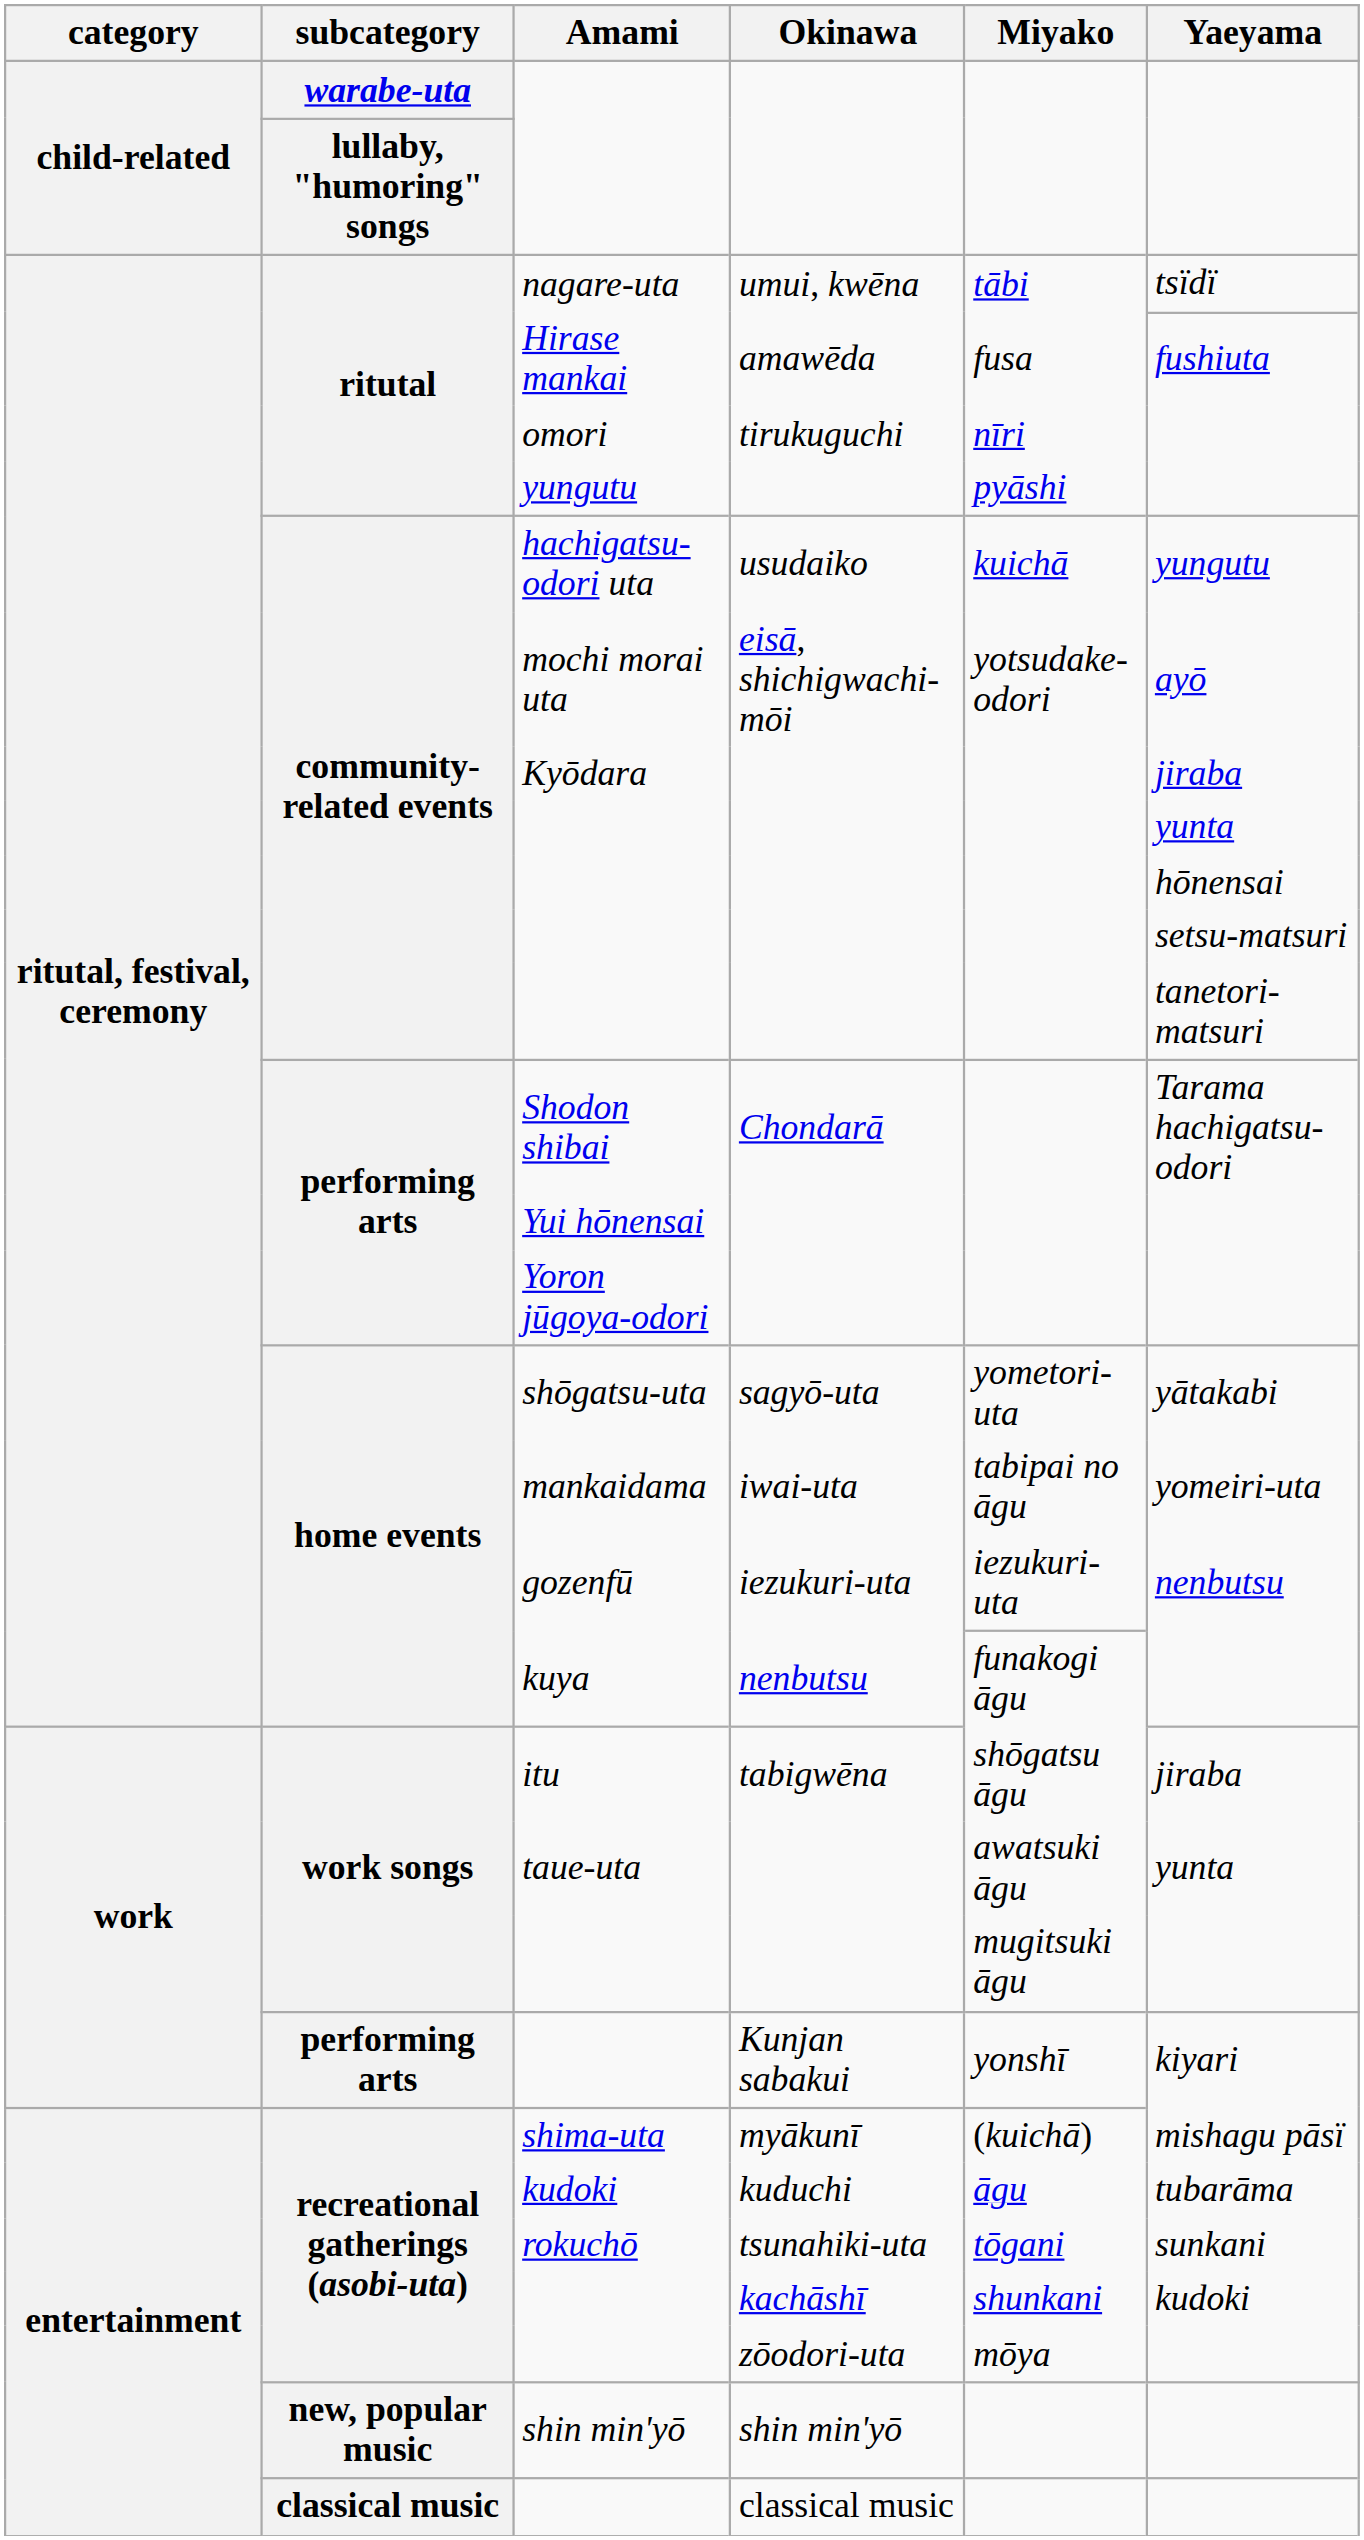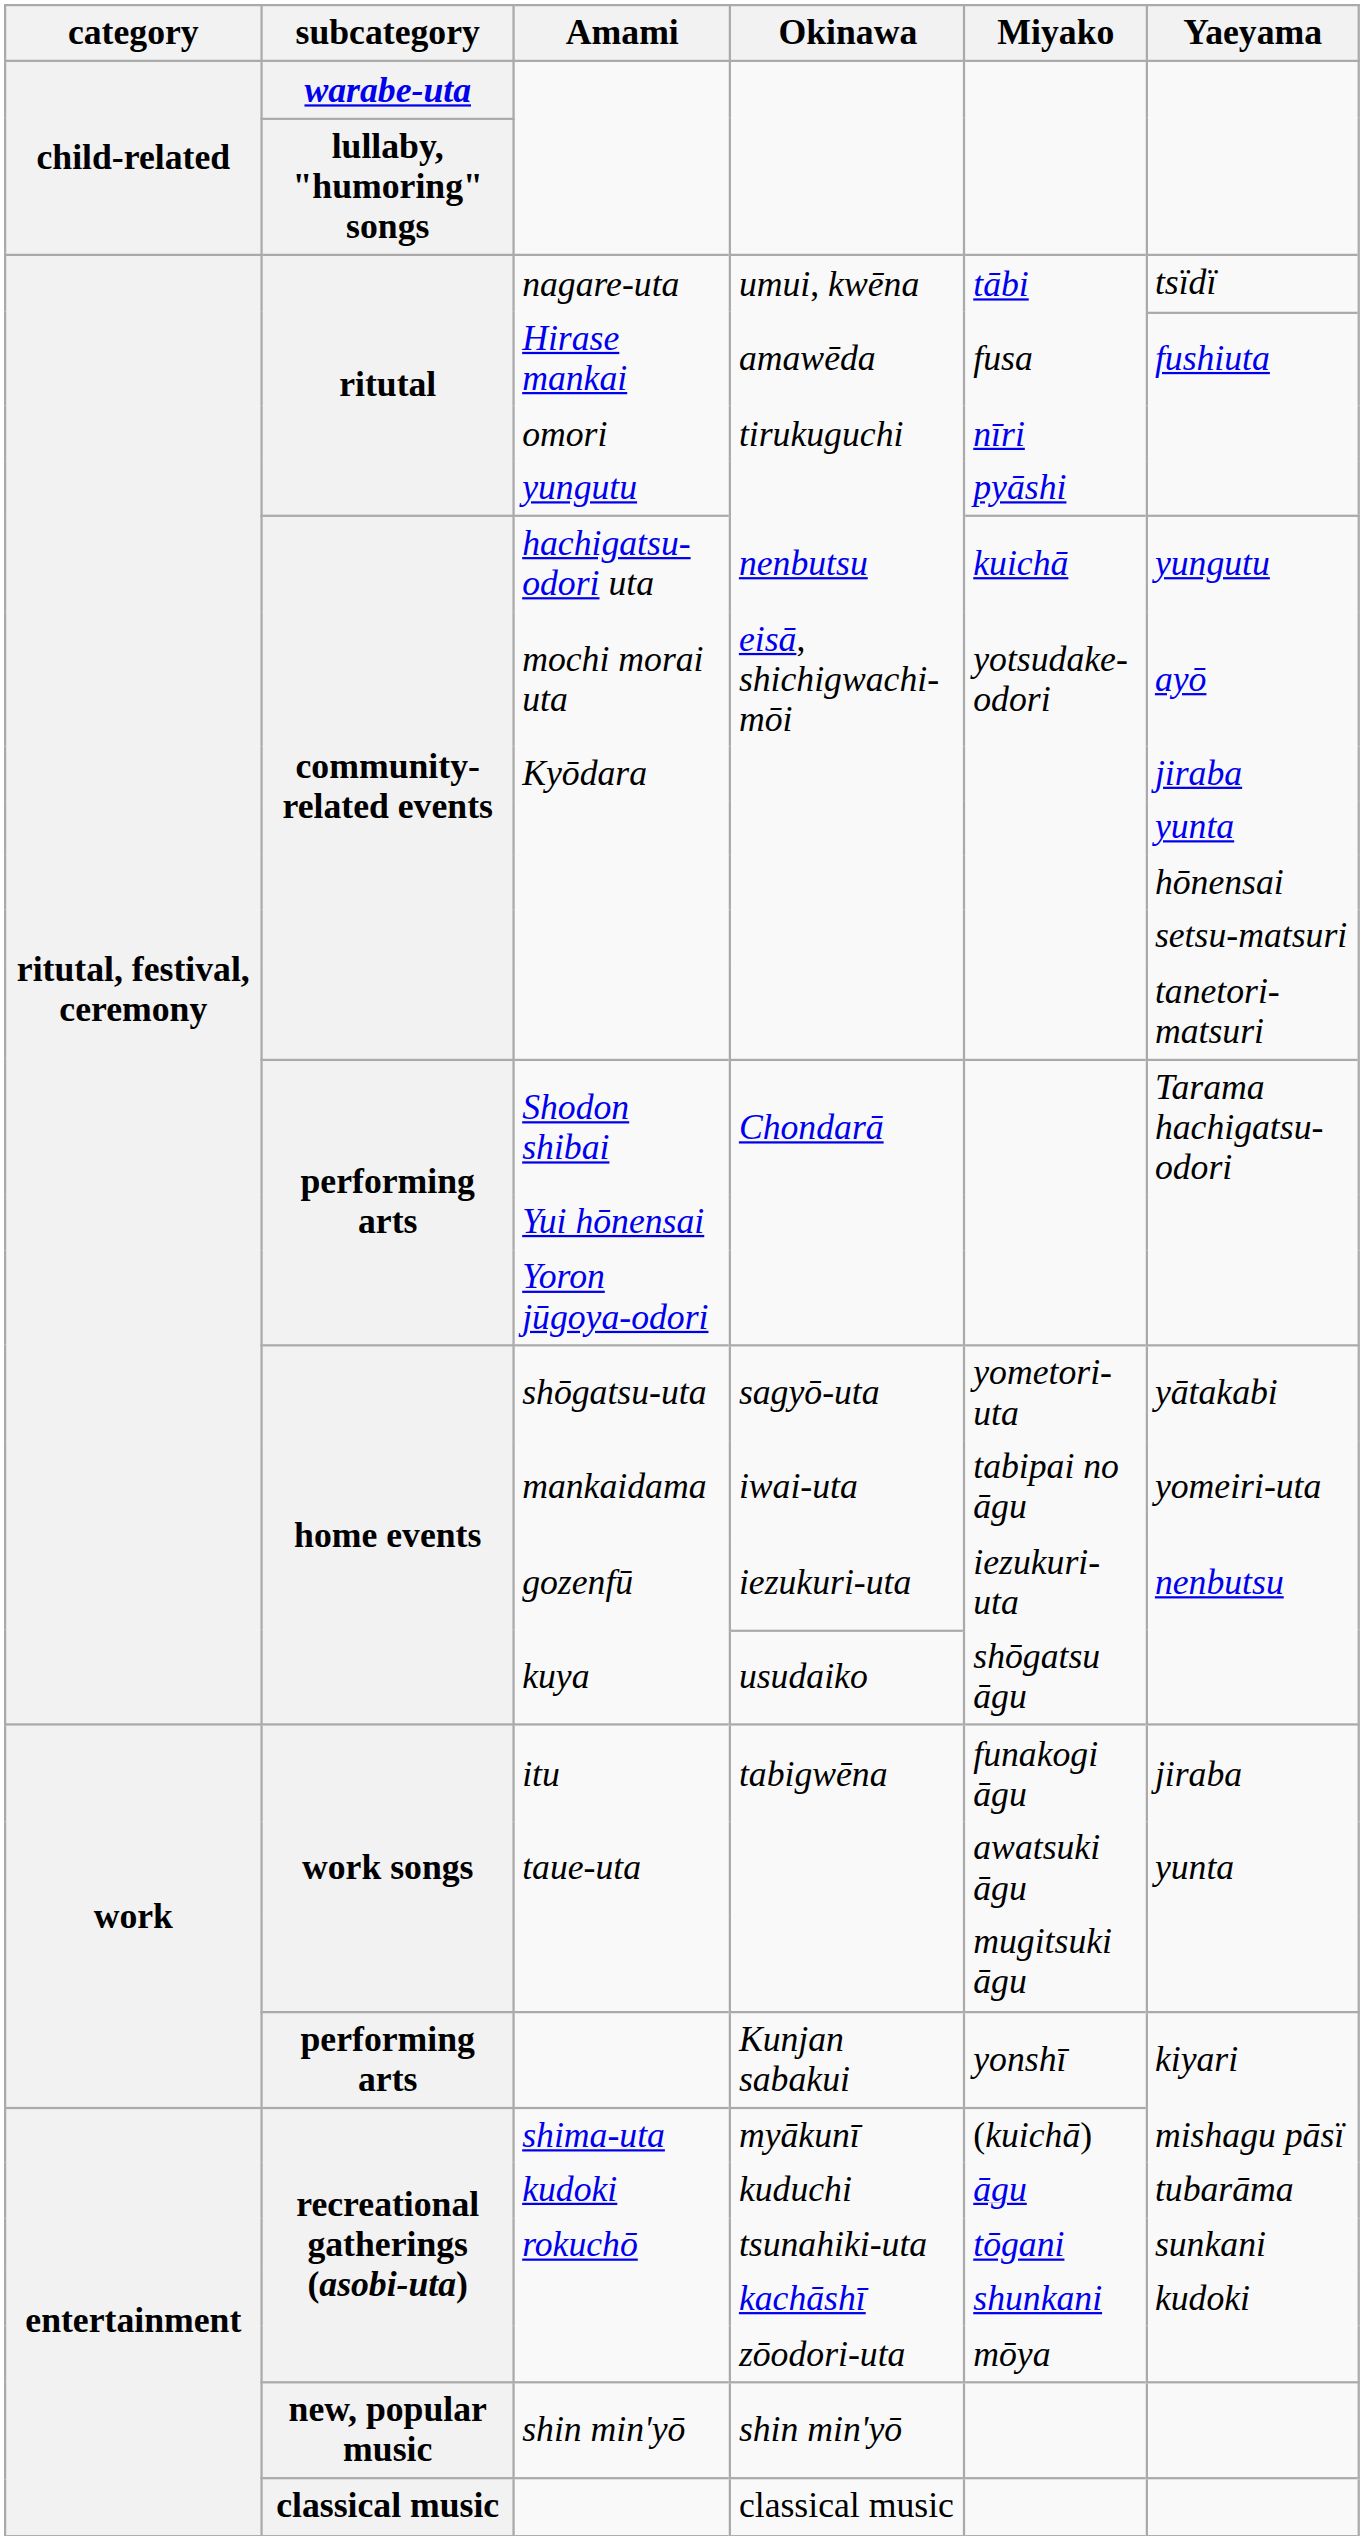 <table class="wikitable">
 <tr>
 <th>category</th>
 <th>subcategory</th>
 <th>Amami</th>
 <th>Okinawa</th>
 <th>Miyako</th>
 <th>Yaeyama</th>
 </tr>
 <tr>
 <th rowspan="2">child-related</th>
 <th><em><a href='#'>warabe-uta</a></em></th>
 <td style="border-width: 0px 1px 0px 1px"></td>
 <td style="border-width: 0px 1px 0px 1px"></td>
 <td style="border-width: 0px 1px 0px 1px"></td>
 <td style="border-width: 0px 1px 0px 1px"></td>
 </tr>
 <tr>
 <th>lullaby, "humoring" songs</th>
 <td style="border-width: 0px 1px 0px 1px"></td>
 <td style="border-width: 0px 1px 0px 1px"></td>
 <td style="border-width: 0px 1px 0px 1px"></td>
 <td style="border-width: 0px 1px 0px 1px"></td>
 </tr>
 <tr>
 <th rowspan="18">ritutal, festival, ceremony</th>
 <th rowspan="4">ritutal</th>
 <td style="border-width: 1px 1px 0px 1px"><em>nagare-uta</em></td>
 <td style="border-width: 1px 1px 0px 1px"><em>umui</em>, <em>kwēna</em></td>
 <td style="border-width: 1px 1px 0px 1px"><em><a href='#'>tābi</a></em></td>
 <td style="border-width: 1px 1px 0px 1px"><em>tsïdï</em></td>
 </tr>
 <tr>
 <td style="border-width: 0px 1px 0px 1px"><em><a href='#'>Hirase mankai</a></em></td>
 <td style="border-width: 0px 1px 0px 1px"><em>amawēda</em></td>
 <td style="border-width: 0px 1px 0px 1px"><em>fusa</em></td>
 <td style="border-width: 1px 1px 0px 1px"><em><a href='#'>fushiuta</a></em></td>
 </tr>
 <tr>
 <td style="border-width: 0px 1px 0px 1px"><em>omori</em></td>
 <td style="border-width: 0px 1px 0px 1px"><em>tirukuguchi</em></td>
 <td style="border-width: 0px 1px 0px 1px"><em><a href='#'>nīri</a></em></td>
 </tr>
 <tr>
 <td style="border-width: 0px 1px 0px 1px"><em><a href='#'>yungutu</a></em></td>
 <td style="border-width: 0px 1px 0px 1px"></td>
 <td style="border-width: 0px 1px 0px 1px"><em><a href='#'>pyāshi</a></em></td>
 </tr>
 <tr>
 <th rowspan="7">community-related events</th>
 <td style="border-width: 1px 1px 0px 1px"><em><a href='#'>hachigatsu-odori</a> uta</em></td>
-<td style="border-width: 1px 1px 0px 1px"><em>usudaiko</em></td>
+<td style="border-width: 0px 1px 0px 1px"><em><a href='#'>nenbutsu</a></em></td>
 <td style="border-width: 1px 1px 0px 1px"><em><a href='#'>kuichā</a></em></td>
 <td style="border-width: 1px 1px 0px 1px"><em><a href='#'>yungutu</a></em></td>
 </tr>
 <tr>
 <td style="border-width: 0px 1px 0px 1px"><em>mochi morai uta</em></td>
 <td style="border-width: 0px 1px 0px 1px"><em><a href='#'>eisā</a></em>, <em>shichigwachi-mōi</em></td>
 <td style="border-width: 0px 1px 0px 1px"><em>yotsudake-odori</em></td>
 <td style="border-width: 0px 1px 0px 1px"><em><a href='#'>ayō</a></em></td>
 </tr>
 <tr>
 <td style="border-width: 0px 1px 0px 1px"><em>Kyōdara</em></td>
 <td style="border-width: 0px 1px 0px 1px"></td>
 <td style="border-width: 0px 1px 0px 1px"></td>
 <td style="border-width: 0px 1px 0px 1px"><em><a href='#'>jiraba</a></em></td>
 </tr>
 <tr>
 <td style="border-width: 0px 1px 0px 1px"></td>
 <td style="border-width: 0px 1px 0px 1px"></td>
 <td style="border-width: 0px 1px 0px 1px"></td>
 <td style="border-width: 0px 1px 0px 1px"><em><a href='#'>yunta</a></em></td>
 </tr>
 <tr>
 <td style="border-width: 0px 1px 0px 1px"></td>
 <td style="border-width: 0px 1px 0px 1px"></td>
 <td style="border-width: 0px 1px 0px 1px"></td>
 <td style="border-width: 0px 1px 0px 1px"><em>hōnensai</em></td>
 </tr>
 <tr>
 <td style="border-width: 0px 1px 0px 1px"></td>
 <td style="border-width: 0px 1px 0px 1px"></td>
 <td style="border-width: 0px 1px 0px 1px"></td>
 <td style="border-width: 0px 1px 0px 1px"><em>setsu-matsuri</em></td>
 </tr>
 <tr>
 <td style="border-width: 0px 1px 0px 1px"></td>
 <td style="border-width: 0px 1px 0px 1px"></td>
 <td style="border-width: 0px 1px 0px 1px"></td>
 <td style="border-width: 0px 1px 0px 1px"><em>tanetori-matsuri</em></td>
 </tr>
 <tr>
 <th rowspan="3">performing arts</th>
 <td style="border-width: 1px 1px 0px 1px"><em><a href='#'>Shodon shibai</a></em></td>
 <td style="border-width: 1px 1px 0px 1px"><em><a href='#'>Chondarā</a></em></td>
 <td style="border-width: 1px 1px 0px 1px"></td>
 <td style="border-width: 1px 1px 0px 1px"><em>Tarama hachigatsu-odori</em></td>
 </tr>
 <tr>
 <td style="border-width: 0px 1px 0px 1px"><em><a href='#'>Yui hōnensai</a></em></td>
 <td style="border-width: 0px 1px 0px 1px"></td>
 <td style="border-width: 0px 1px 0px 1px"></td>
 </tr>
 <tr>
 <td style="border-width: 0px 1px 0px 1px"><em><a href='#'>Yoron jūgoya-odori</a></em></td>
 <td style="border-width: 0px 1px 0px 1px"></td>
 <td style="border-width: 0px 1px 0px 1px"></td>
 </tr>
 <tr>
 <th rowspan="4">home events</th>
 <td style="border-width: 1px 1px 0px 1px"><em>shōgatsu-uta</em></td>
 <td style="border-width: 1px 1px 0px 1px"><em>sagyō-uta</em></td>
 <td style="border-width: 1px 1px 0px 1px"><em>yometori-uta</em></td>
 <td style="border-width: 1px 1px 0px 1px"><em>yātakabi</em></td>
 </tr>
 <tr>
 <td style="border-width: 0px 1px 0px 1px"><em>mankaidama</em></td>
 <td style="border-width: 0px 1px 0px 1px"><em>iwai-uta</em></td>
 <td style="border-width: 0px 1px 0px 1px"><em>tabipai no āgu</em></td>
 <td style="border-width: 0px 1px 0px 1px"><em>yomeiri-uta</em></td>
 </tr>
 <tr>
 <td style="border-width: 0px 1px 0px 1px"><em>gozenfū</em></td>
 <td style="border-width: 0px 1px 0px 1px"><em>iezukuri-uta</em></td>
 <td style="border-width: 0px 1px 0px 1px"><em>iezukuri-uta</em></td>
 <td style="border-width: 0px 1px 0px 1px"><em><a href='#'>nenbutsu</a></em></td>
 </tr>
 <tr>
 <td style="border-width: 0px 1px 0px 1px"><em>kuya</em></td>
-<td style="border-width: 0px 1px 0px 1px"><em><a href='#'>nenbutsu</a></em></td>
-<td style="border-width: 1px 1px 0px 1px"><em>funakogi āgu</em></td>
+<td style="border-width: 1px 1px 0px 1px"><em>usudaiko</em></td>
+<td style="border-width: 0px 1px 0px 1px"><em>shōgatsu āgu</em></td>
 </tr>
 <tr>
 <th rowspan="4">work</th>
 <th rowspan="3">work songs</th>
 <td style="border-width: 1px 1px 0px 1px"><em>itu</em></td>
 <td style="border-width: 1px 1px 0px 1px"><em>tabigwēna</em></td>
-<td style="border-width: 0px 1px 0px 1px"><em>shōgatsu āgu</em></td>
+<td style="border-width: 1px 1px 0px 1px"><em>funakogi āgu</em></td>
 <td style="border-width: 1px 1px 0px 1px"><em>jiraba</em></td>
 </tr>
 <tr>
 <td style="border-width: 0px 1px 0px 1px"><em>taue-uta</em></td>
 <td style="border-width: 0px 1px 0px 1px"></td>
 <td style="border-width: 0px 1px 0px 1px"><em>awatsuki āgu</em></td>
 <td style="border-width: 0px 1px 0px 1px"><em>yunta</em></td>
 </tr>
 <tr>
 <td style="border-width: 0px 1px 0px 1px"></td>
 <td style="border-width: 0px 1px 0px 1px"></td>
 <td style="border-width: 0px 1px 0px 1px"><em>mugitsuki āgu</em></td>
 </tr>
 <tr>
 <th>performing arts</th>
 <td style="border-width: 1px 1px 0px 1px"></td>
 <td style="border-width: 1px 1px 0px 1px"><em>Kunjan sabakui</em></td>
 <td style="border-width: 1px 1px 0px 1px"><em>yonshī</em></td>
 <td style="border-width: 1px 1px 0px 1px"><em>kiyari</em></td>
 </tr>
 <tr>
 <th rowspan="7">entertainment</th>
 <th rowspan="5">recreational gatherings (<em>asobi-uta</em>)</th>
 <td style="border-width: 1px 1px 0px 1px"><em><a href='#'>shima-uta</a></em></td>
 <td style="border-width: 1px 1px 0px 1px"><em>myākunī</em></td>
 <td style="border-width: 1px 1px 0px 1px">(<em>kuichā</em>)</td>
 <td style="border-width: 0px 1px 0px 1px"><em>mishagu pāsï</em></td>
 </tr>
 <tr>
 <td style="border-width: 0px 1px 0px 1px"><em><a href='#'>kudoki</a></em></td>
 <td style="border-width: 0px 1px 0px 1px"><em>kuduchi</em></td>
 <td style="border-width: 0px 1px 0px 1px"><em><a href='#'>āgu</a></em></td>
 <td style="border-width: 0px 1px 0px 1px"><em>tubarāma</em></td>
 </tr>
 <tr>
 <td style="border-width: 0px 1px 0px 1px"><em><a href='#'>rokuchō</a></em></td>
 <td style="border-width: 0px 1px 0px 1px"><em>tsunahiki-uta</em></td>
 <td style="border-width: 0px 1px 0px 1px"><em><a href='#'>tōgani</a></em></td>
 <td style="border-width: 0px 1px 0px 1px"><em>sunkani</em></td>
 </tr>
 <tr>
 <td style="border-width: 0px 1px 0px 1px"></td>
 <td style="border-width: 0px 1px 0px 1px"><em><a href='#'>kachāshī</a></em></td>
 <td style="border-width: 0px 1px 0px 1px"><em><a href='#'>shunkani</a></em></td>
 <td style="border-width: 0px 1px 0px 1px"><em>kudoki</em></td>
 </tr>
 <tr>
 <td style="border-width: 0px 1px 0px 1px"></td>
 <td style="border-width: 0px 1px 0px 1px"><em>zōodori-uta</em></td>
 <td style="border-width: 0px 1px 0px 1px"><em>mōya</em></td>
 </tr>
 <tr>
 <th>new, popular music</th>
 <td style="border-width: 1px 1px 0px 1px"><em>shin min'yō</em></td>
 <td style="border-width: 1px 1px 0px 1px"><em>shin min'yō</em></td>
 <td style="border-width: 1px 1px 0px 1px"></td>
 <td style="border-width: 1px 1px 0px 1px"></td>
 </tr>
 <tr>
 <th>classical music</th>
 <td style="border-width: 1px 1px 0px 1px"></td>
 <td style="border-width: 1px 1px 0px 1px">classical music</td>
 <td style="border-width: 1px 1px 0px 1px"></td>
 <td style="border-width: 1px 1px 0px 1px"></td>
 </tr>
 </table>
